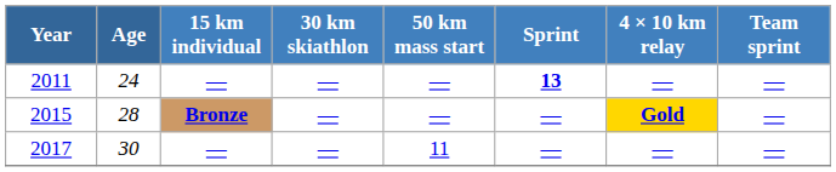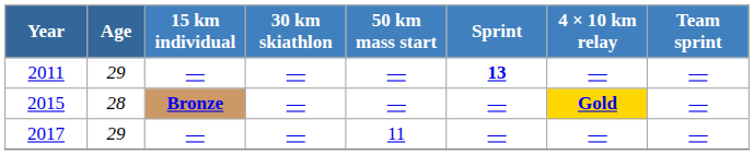 <table class="wikitable" style="font-size:95%; text-align:center; border:grey solid 1px; border-collapse:collapse; background:#ffffff;">
 <tr>
 <th style="background-color:#369; color:white; width:60px;"> Year </th>
 <th style="background-color:#369; color:white; width:40px;"> Age </th>
 <th style="background-color:#4180be; color:white; width:75px;"> 15 km <br> individual </th>
 <th style="background-color:#4180be; color:white; width:75px;"> 30 km <br> skiathlon </th>
 <th style="background-color:#4180be; color:white; width:75px;"> 50 km <br> mass start </th>
 <th style="background-color:#4180be; color:white; width:75px;"> Sprint </th>
 <th style="background-color:#4180be; color:white; width:75px;"> 4 × 10 km <br> relay </th>
 <th style="background-color:#4180be; color:white; width:75px;"> Team <br> sprint </th>
 </tr>
 <tr>
 <td><a href='#'>2011</a></td>
-<td><em>24</em></td>
+<td><em>29</em></td>
 <td><a href='#'>—</a></td>
 <td><a href='#'>—</a></td>
 <td><a href='#'>—</a></td>
 <td><strong><a href='#'>13</a></strong></td>
 <td><a href='#'>—</a></td>
 <td><a href='#'>—</a></td>
 </tr>
 <tr>
 <td><a href='#'>2015</a></td>
 <td><em>28</em></td>
 <td bgcolor="cc9966"><a href='#'><strong>Bronze</strong></a></td>
 <td><a href='#'>—</a></td>
 <td><a href='#'>—</a></td>
 <td><a href='#'>—</a></td>
 <td style="background:gold;"><a href='#'><strong>Gold</strong></a></td>
 <td><a href='#'>—</a></td>
 </tr>
 <tr>
 <td><a href='#'>2017</a></td>
-<td><em>30</em></td>
+<td><em>29</em></td>
 <td><a href='#'>—</a></td>
 <td><a href='#'>—</a></td>
 <td><a href='#'>11</a></td>
 <td><a href='#'>—</a></td>
 <td><a href='#'>—</a></td>
 <td><a href='#'>—</a></td>
 </tr>
 <tr>
 </tr>
 </table>
